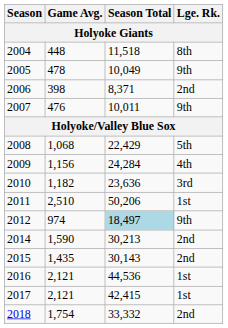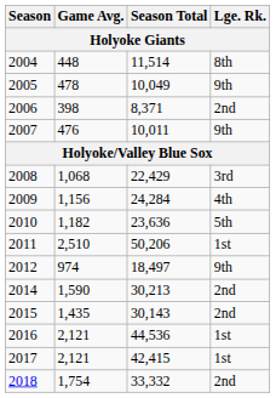 <table class="wikitable">
 <tr>
 <th>Season</th>
 <th>Game Avg.</th>
 <th>Season Total</th>
 <th>Lge. Rk.</th>
 </tr>
 <tr>
 <th colspan="4" align="center"><strong>Holyoke Giants</strong></th>
 </tr>
 <tr>
 <td>2004</td>
 <td>448</td>
-<td>11,518</td>
+<td>11,514</td>
 <td>8th</td>
 </tr>
 <tr>
 <td>2005</td>
 <td>478</td>
 <td>10,049</td>
 <td>9th</td>
 </tr>
 <tr>
 <td>2006</td>
 <td>398</td>
 <td>8,371</td>
 <td>2nd</td>
 </tr>
 <tr>
 <td>2007</td>
 <td>476</td>
 <td>10,011</td>
 <td>9th</td>
 </tr>
 <tr>
 <th colspan="4" align="center"><strong>Holyoke/Valley Blue Sox</strong></th>
 </tr>
 <tr>
 <td>2008</td>
 <td>1,068</td>
 <td>22,429</td>
-<td>5th</td>
+<td>3rd</td>
 </tr>
 <tr>
 <td>2009</td>
 <td>1,156</td>
 <td>24,284</td>
 <td>4th</td>
 </tr>
 <tr>
 <td>2010</td>
 <td>1,182</td>
 <td>23,636</td>
-<td>3rd</td>
+<td>5th</td>
 </tr>
 <tr>
 <td>2011</td>
 <td>2,510</td>
 <td>50,206</td>
 <td>1st</td>
 </tr>
 <tr>
 <td>2012</td>
 <td>974</td>
-<td style="background: lightblue;">18,497</td>
+<td>18,497</td>
 <td>9th</td>
 </tr>
 <tr>
 <td>2014</td>
 <td>1,590</td>
 <td>30,213</td>
 <td>2nd</td>
 </tr>
 <tr>
 <td>2015</td>
 <td>1,435</td>
 <td>30,143</td>
 <td>2nd</td>
 </tr>
 <tr>
 <td>2016</td>
 <td>2,121</td>
 <td>44,536</td>
 <td>1st</td>
 </tr>
 <tr>
 <td>2017</td>
 <td>2,121</td>
 <td>42,415</td>
 <td>1st</td>
 </tr>
 <tr>
 <td><a href='#'>2018</a></td>
 <td>1,754</td>
 <td>33,332</td>
 <td>2nd</td>
 </tr>
 </table>
